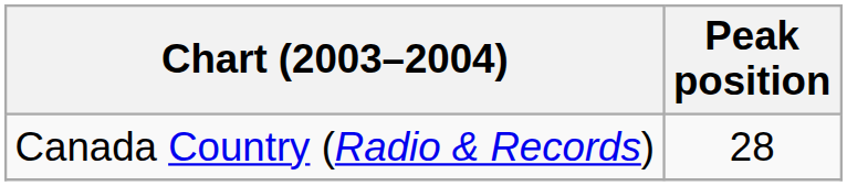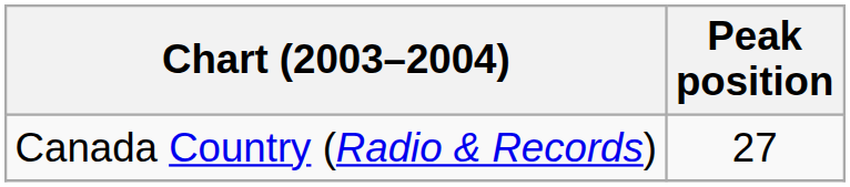 <table class="wikitable sortable">
 <tr>
 <th align="left">Chart (2003–2004)</th>
 <th align="center">Peak<br>position</th>
 </tr>
 <tr>
 <td align="left">Canada <a href='#'>Country</a> (<em><a href='#'>Radio & Records</a></em>)</td>
-<td align="center">28</td>
+<td align="center">27</td>
 </tr>
 <tr>
 </tr>
 <tr>
 </tr>
 </table>
